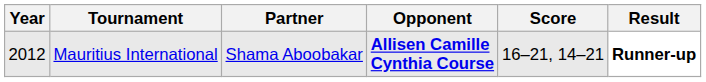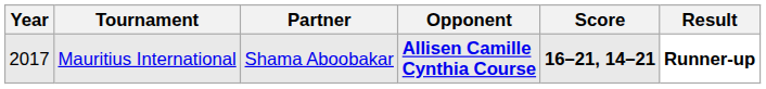 <table class="sortable wikitable" style="font-size: 90%;">
 <tr>
 <th>Year</th>
 <th>Tournament</th>
 <th>Partner</th>
 <th>Opponent</th>
 <th>Score</th>
 <th>Result</th>
 </tr>
 <tr style="background:#E9E9E9">
-<td align="center">2012</td>
+<td align="center">2017</td>
 <td align="left"><a href='#'>Mauritius International</a></td>
 <td align="left"> <a href='#'>Shama Aboobakar</a></td>
 <td align="left"><strong> <a href='#'>Allisen Camille</a> <br>  <a href='#'>Cynthia Course</a></strong></td>
-<td align="left">16–21, 14–21</td>
+<td align="left"><strong>16–21, 14–21</strong></td>
 <td style="text-align:left; background:white"> <strong>Runner-up</strong></td>
 </tr>
 </table>
